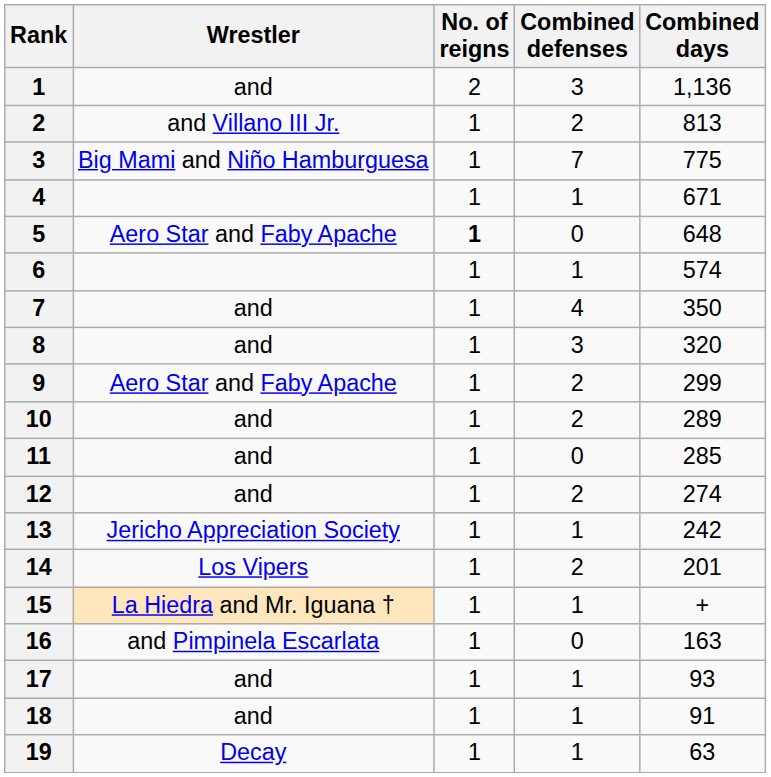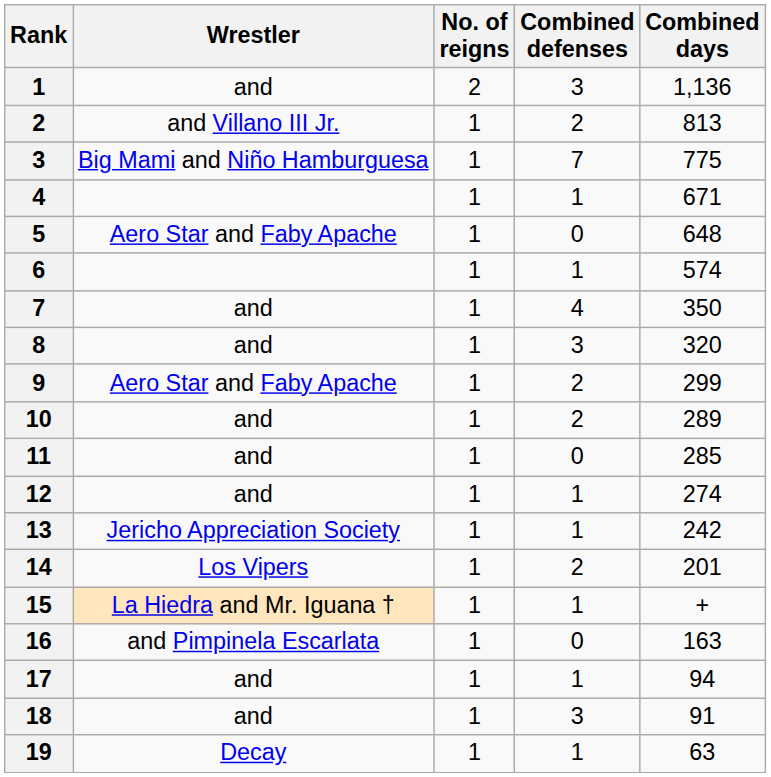 <table class="wikitable sortable" style="text-align:center">
 <tr>
 <th>Rank</th>
 <th>Wrestler</th>
 <th>No. of<br>reigns</th>
 <th>Combined<br>defenses</th>
 <th>Combined<br>days</th>
 </tr>
 <tr>
 <th>1</th>
 <td> and </td>
 <td>2</td>
 <td>3</td>
 <td>1,136</td>
 </tr>
 <tr>
 <th>2</th>
 <td> and <a href='#'>Villano III Jr.</a></td>
 <td>1</td>
 <td>2</td>
 <td>813</td>
 </tr>
 <tr>
 <th>3</th>
 <td><a href='#'>Big Mami</a> and <a href='#'>Niño Hamburguesa</a></td>
 <td>1</td>
 <td>7</td>
 <td>775</td>
 </tr>
 <tr>
 <th>4</th>
 <td><br></td>
 <td>1</td>
 <td>1</td>
 <td>671</td>
 </tr>
 <tr>
 <th>5</th>
 <td><a href='#'>Aero Star</a> and <a href='#'>Faby Apache</a></td>
-<td><strong>1</strong></td>
+<td>1</td>
 <td>0</td>
 <td>648</td>
 </tr>
 <tr>
 <th>6</th>
 <td><br></td>
 <td>1</td>
 <td>1</td>
 <td>574</td>
 </tr>
 <tr>
 <th>7</th>
 <td> and </td>
 <td>1</td>
 <td>4</td>
 <td>350</td>
 </tr>
 <tr>
 <th>8</th>
 <td> and </td>
 <td>1</td>
 <td>3</td>
 <td>320</td>
 </tr>
 <tr>
 <th>9</th>
 <td><a href='#'>Aero Star</a> and <a href='#'>Faby Apache</a></td>
 <td>1</td>
 <td>2</td>
 <td>299</td>
 </tr>
 <tr>
 <th>10</th>
 <td> and </td>
 <td>1</td>
 <td>2</td>
 <td>289</td>
 </tr>
 <tr>
 <th>11</th>
 <td> and </td>
 <td>1</td>
 <td>0</td>
 <td>285</td>
 </tr>
 <tr>
 <th>12</th>
 <td> and </td>
 <td>1</td>
-<td>2</td>
+<td>1</td>
 <td>274</td>
 </tr>
 <tr>
 <th>13</th>
 <td><a href='#'>Jericho Appreciation Society</a><br></td>
 <td>1</td>
 <td>1</td>
 <td>242</td>
 </tr>
 <tr>
 <th>14</th>
 <td><a href='#'>Los Vipers</a><br></td>
 <td>1</td>
 <td>2</td>
 <td>201</td>
 </tr>
 <tr>
 <th>15</th>
 <td bgcolor="#ffe6bd"><a href='#'>La Hiedra</a> and Mr. Iguana †</td>
 <td>1</td>
 <td>1</td>
 <td>+</td>
 </tr>
 <tr>
 <th>16</th>
 <td> and <a href='#'>Pimpinela Escarlata</a></td>
 <td>1</td>
 <td>0</td>
 <td>163</td>
 </tr>
 <tr>
 <th>17</th>
 <td> and </td>
 <td>1</td>
 <td>1</td>
-<td>93</td>
+<td>94</td>
 </tr>
 <tr>
 <th>18</th>
 <td> and </td>
 <td>1</td>
-<td>1</td>
+<td>3</td>
 <td>91</td>
 </tr>
 <tr>
 <th>19</th>
 <td><a href='#'>Decay</a><br></td>
 <td>1</td>
 <td>1</td>
 <td>63</td>
 </tr>
 </table>
